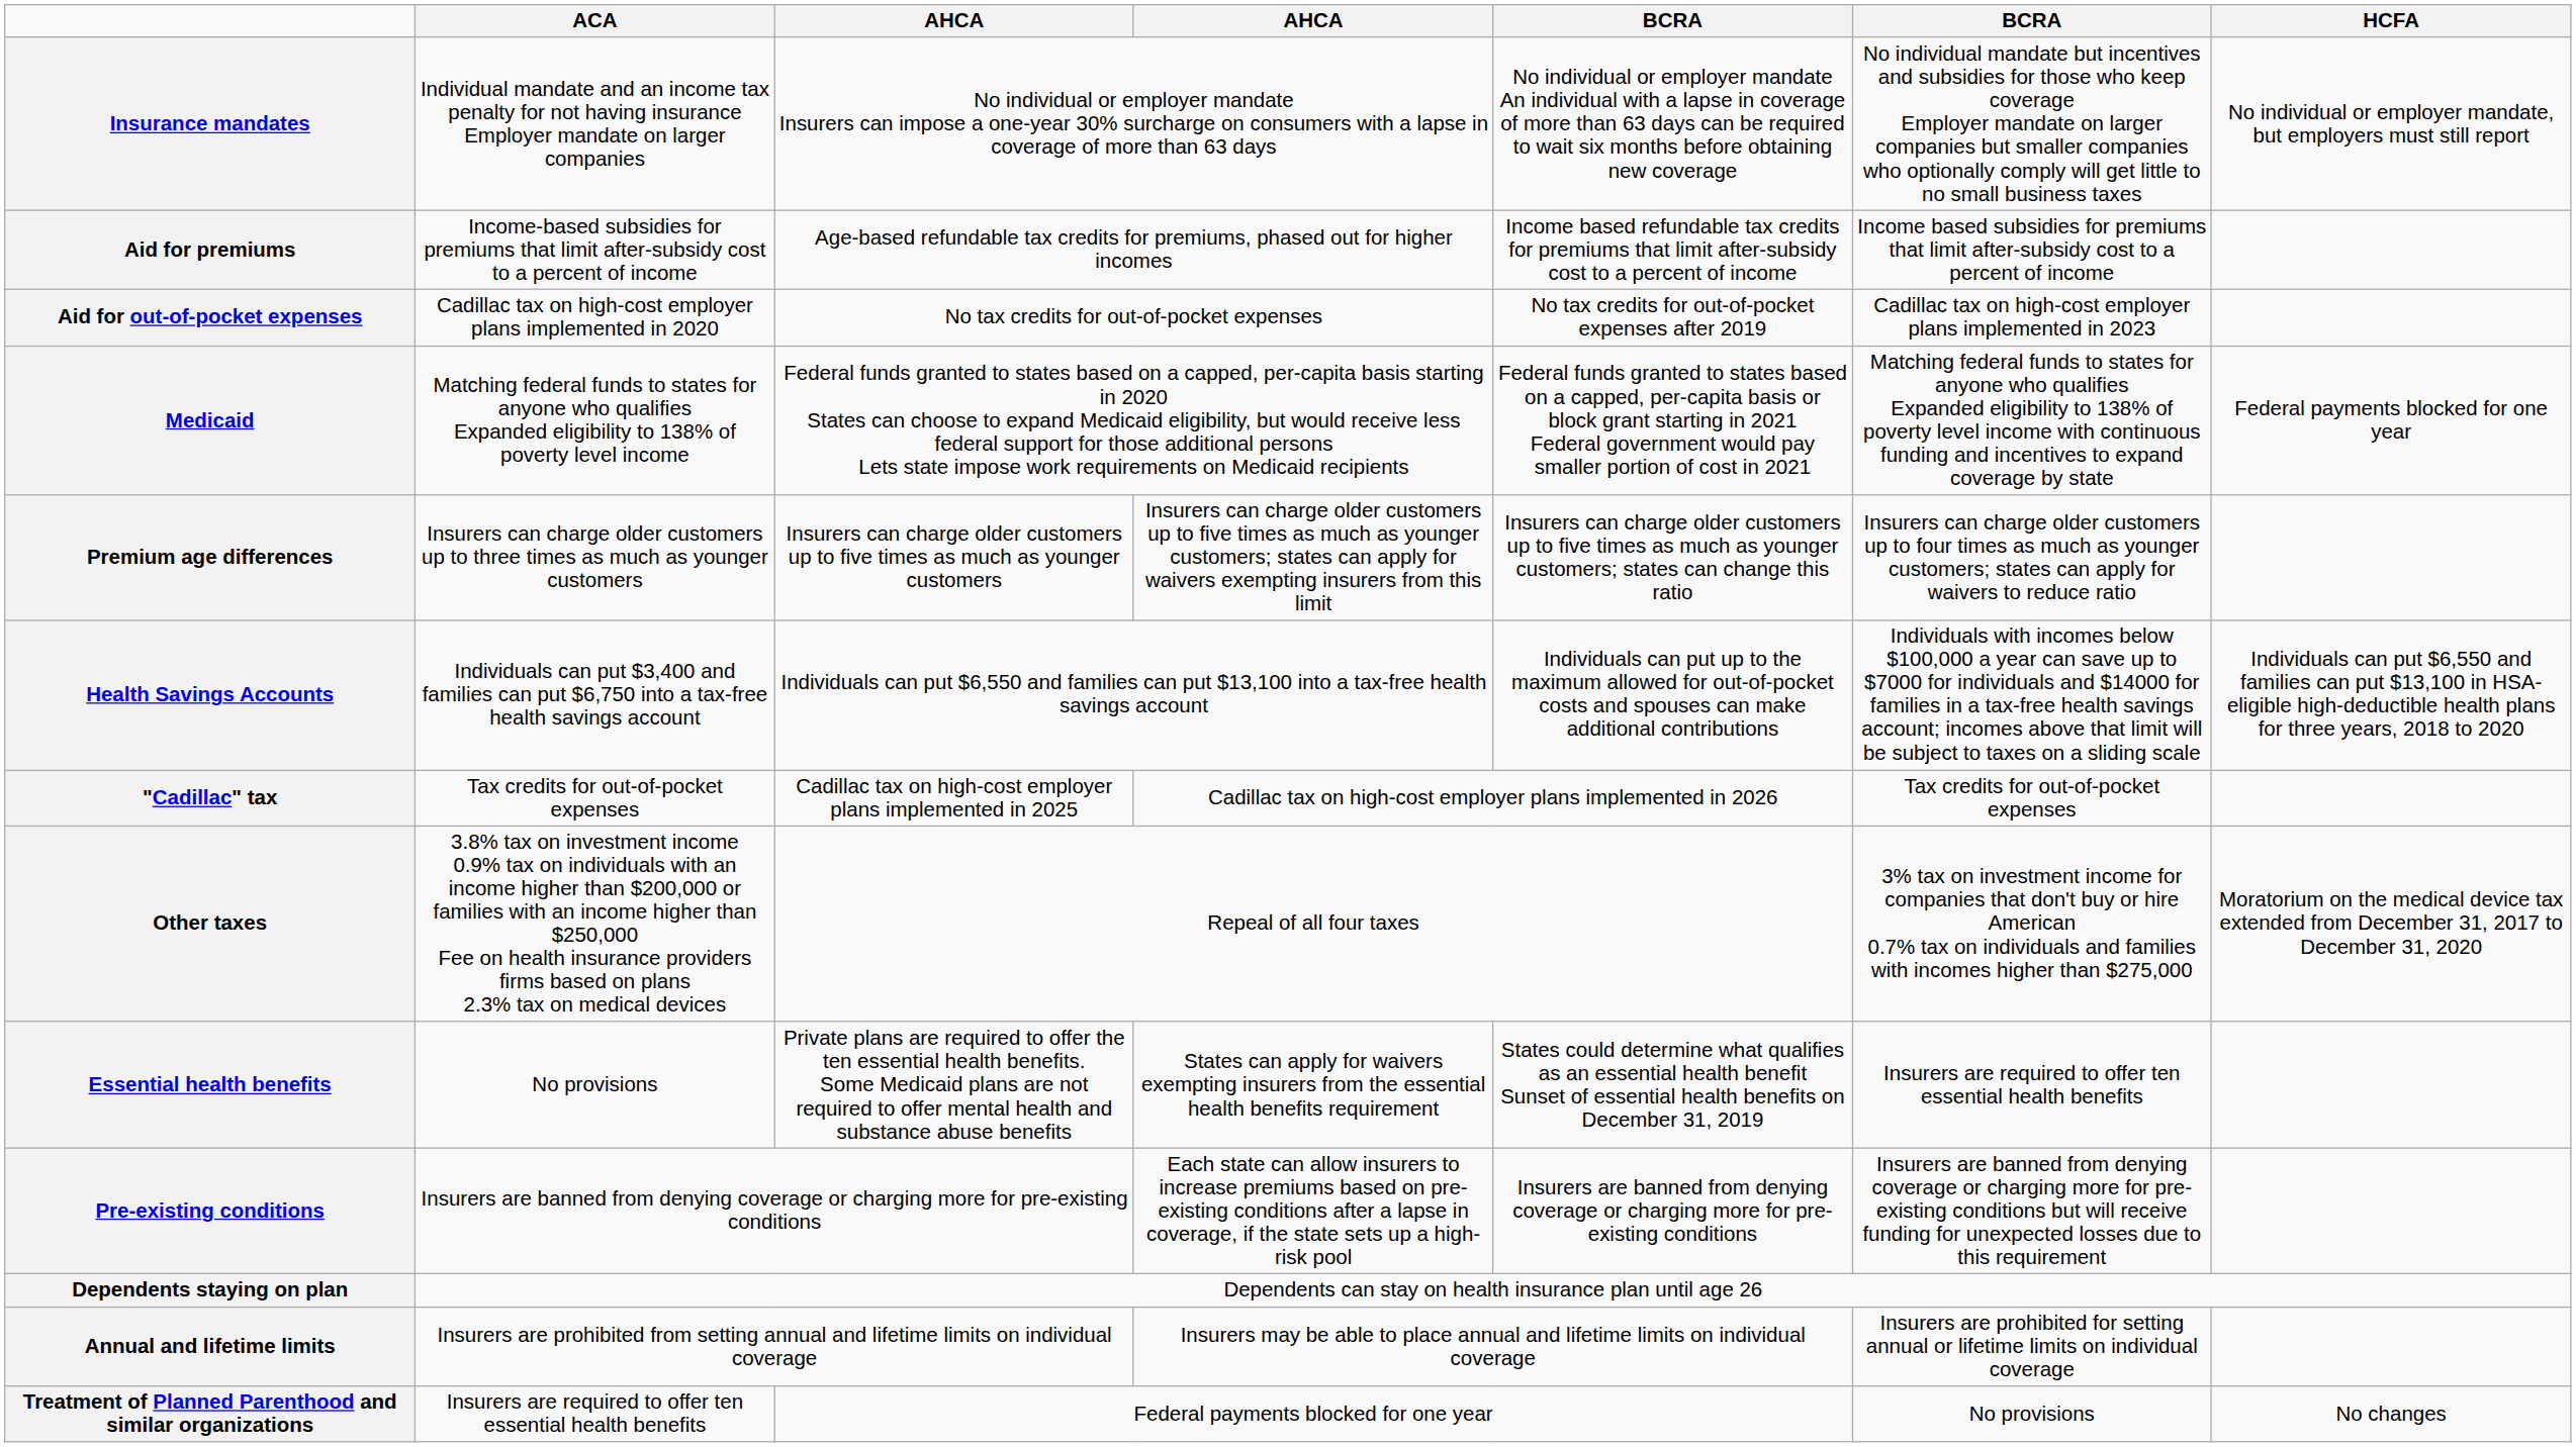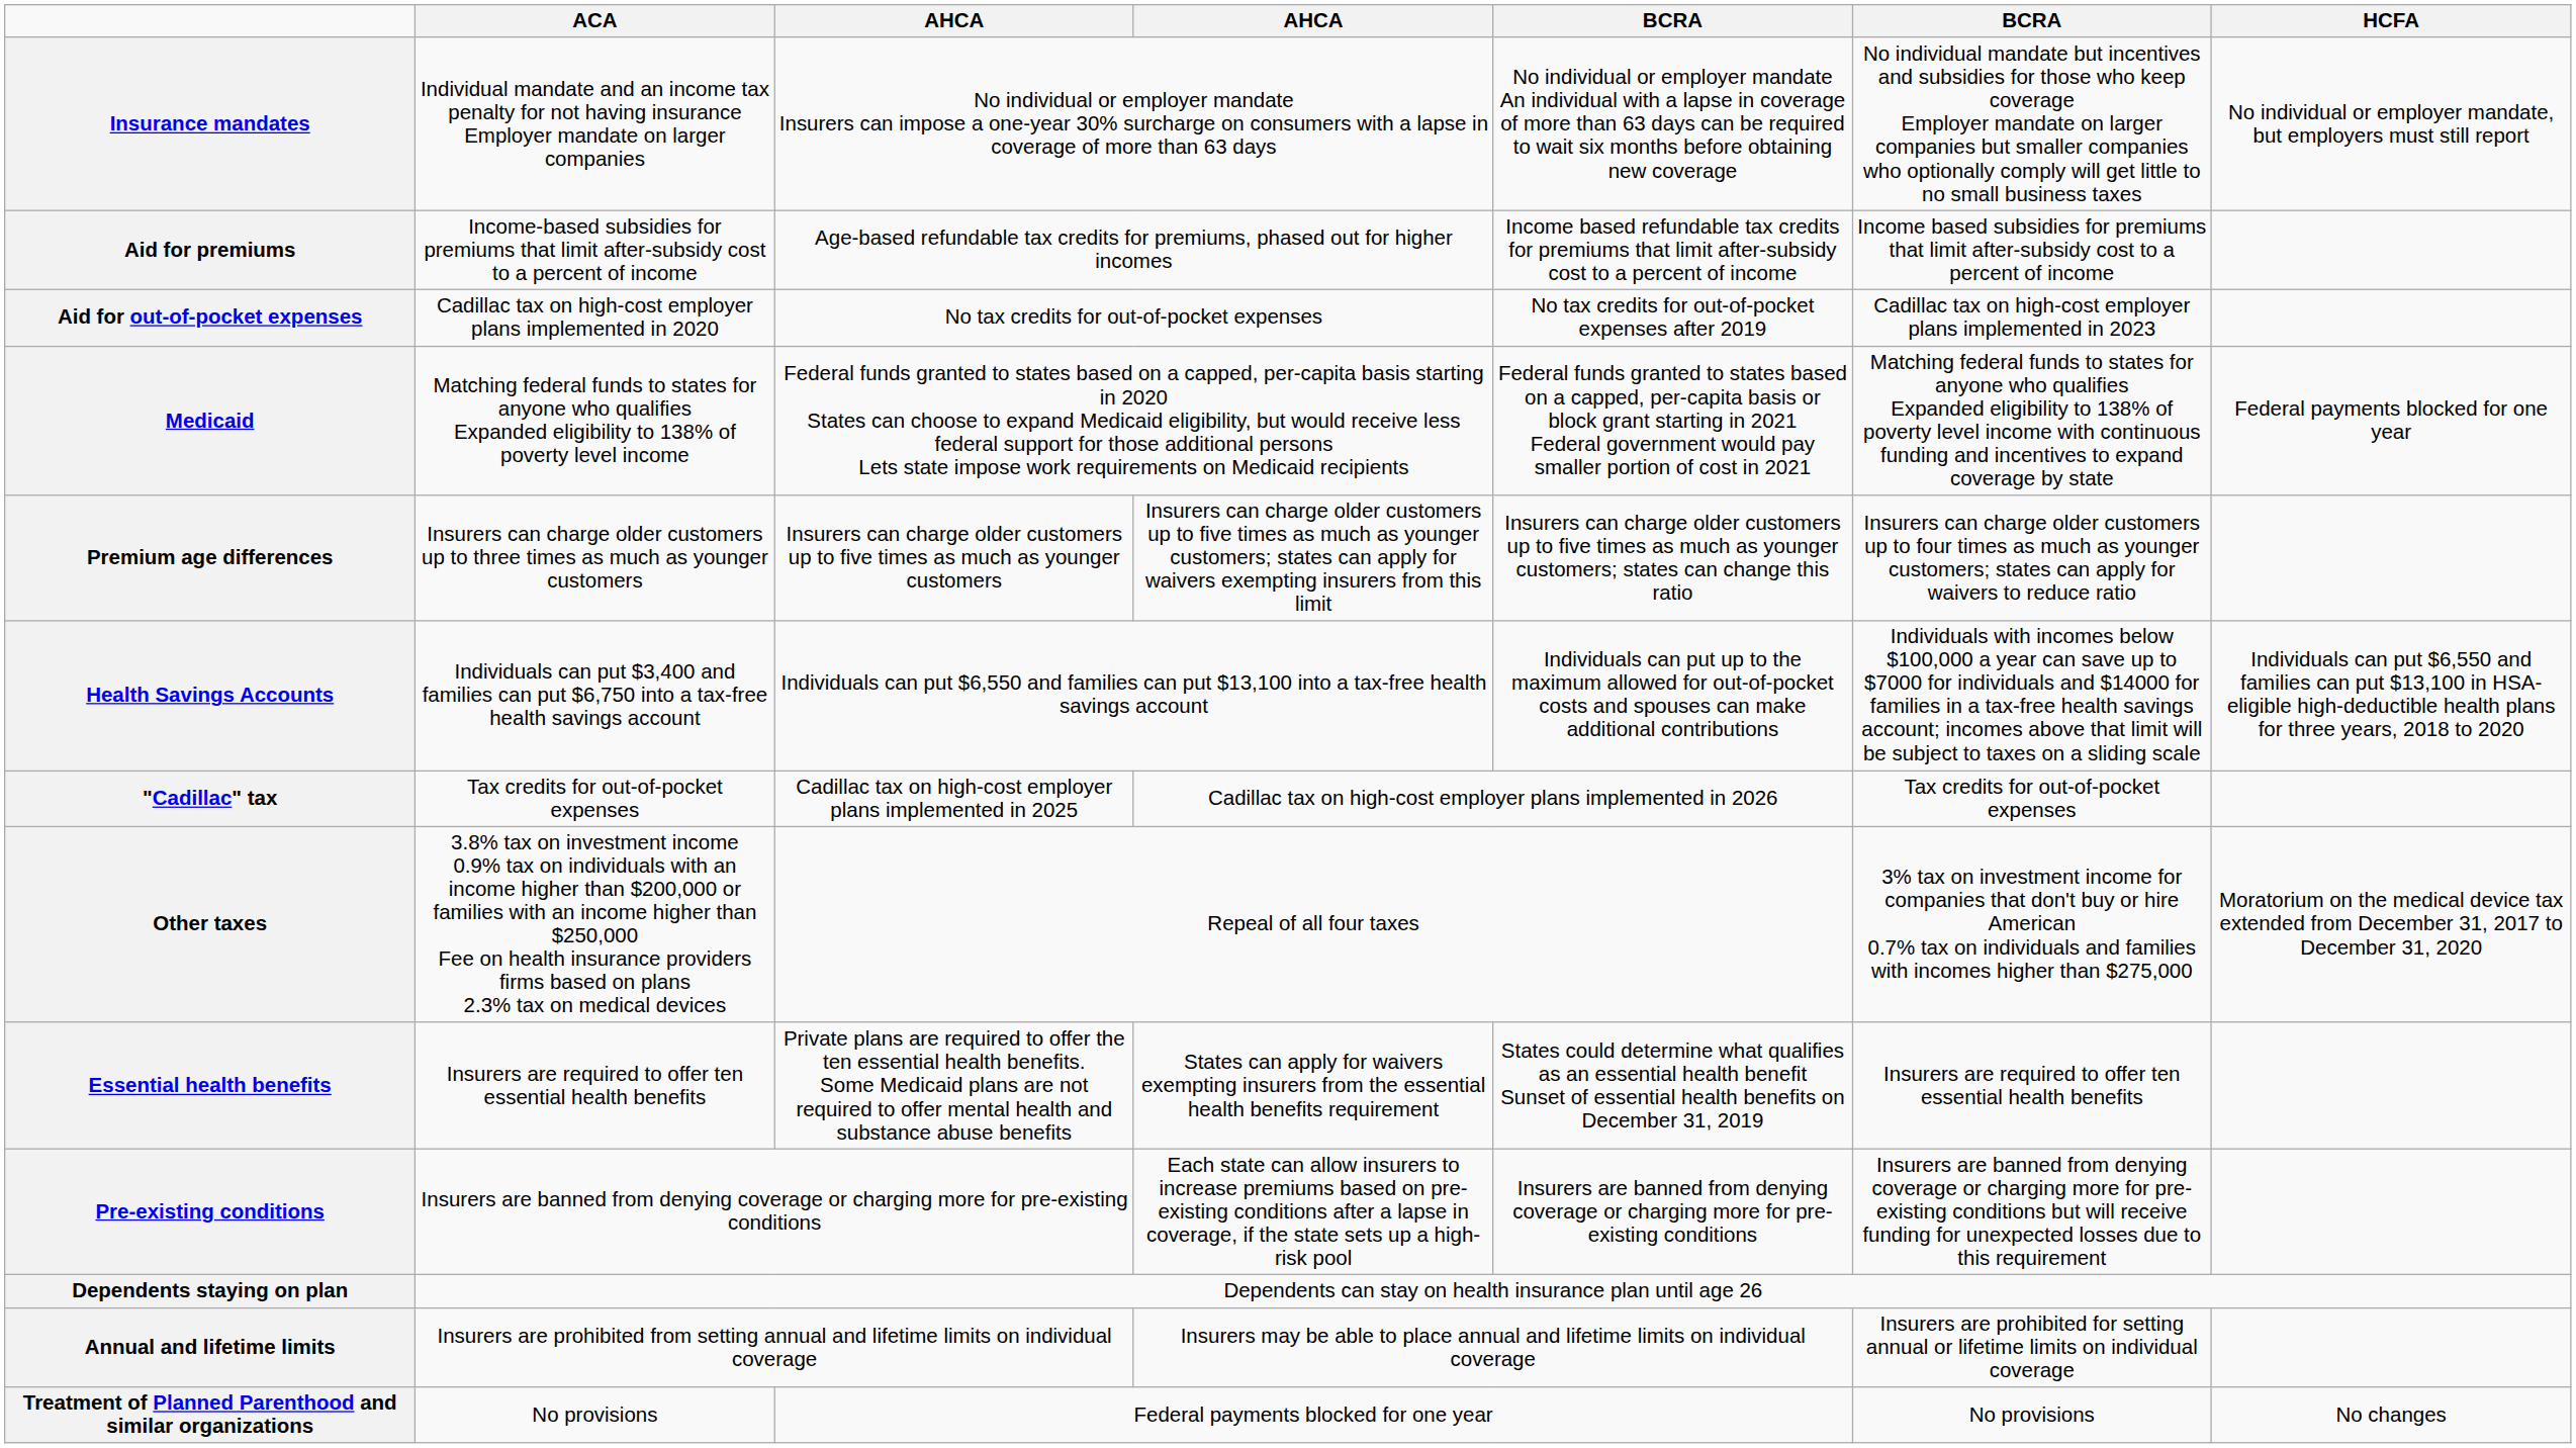 <table class="wikitable" style="text-align:center; width:100%;">
 <tr>
 <td style="width: 16%;"></td>
 <th scope="col" style="width: 14%;">ACA</th>
 <th scope="col" style="width: 14%;">AHCA </th>
 <th scope="col" style="width: 14%;">AHCA </th>
 <th scope="col" style="width: 14%;">BCRA </th>
 <th scope="col" style="width: 14%;">BCRA </th>
 <th scope="col" style="width: 14%;">HCFA </th>
 </tr>
 <tr>
 <th scope="row"><a href='#'>Insurance mandates</a></th>
 <td>Individual mandate and an income tax penalty for not having insurance <br>Employer mandate on larger companies</td>
 <td colspan="2">No individual or employer mandate<br>Insurers can impose a one-year 30% surcharge on consumers with a lapse in coverage of more than 63 days</td>
 <td>No individual or employer mandate<br>An individual with a lapse in coverage of more than 63 days can be required to wait six months before obtaining new coverage</td>
 <td>No individual mandate but incentives and subsidies for those who keep coverage <br>Employer mandate on larger companies but smaller companies who optionally comply will get little to no small business taxes</td>
 <td>No individual or employer mandate, but employers must still report</td>
 </tr>
 <tr>
 <th scope="row">Aid for premiums</th>
 <td>Income-based subsidies for premiums that limit after-subsidy cost to a percent of income</td>
 <td colspan="2">Age-based refundable tax credits for premiums, phased out for higher incomes</td>
 <td>Income based refundable tax credits for premiums that limit after-subsidy cost to a percent of income</td>
 <td>Income based subsidies for premiums that limit after-subsidy cost to a percent of income</td>
 <td></td>
 </tr>
 <tr>
 <th scope="row">Aid for <a href='#'>out-of-pocket expenses</a></th>
 <td>Cadillac tax on high-cost employer plans implemented in 2020</td>
 <td colspan="2">No tax credits for out-of-pocket expenses</td>
 <td>No tax credits for out-of-pocket expenses after 2019</td>
 <td>Cadillac tax on high-cost employer plans implemented in 2023</td>
 <td></td>
 </tr>
 <tr>
 <th scope="row"><a href='#'>Medicaid</a></th>
 <td>Matching federal funds to states for anyone who qualifies<br> Expanded eligibility to 138% of poverty level income</td>
 <td colspan="2">Federal funds granted to states based on a capped, per-capita basis starting in 2020<br>States can choose to expand Medicaid eligibility, but would receive less federal support for those additional persons<br>Lets state impose work requirements on Medicaid recipients</td>
 <td>Federal funds granted to states based on a capped, per-capita basis or block grant starting in 2021<br>Federal government would pay smaller portion of cost in 2021</td>
 <td>Matching federal funds to states for anyone who qualifies<br> Expanded eligibility to 138% of poverty level income with continuous funding and incentives to expand coverage by state</td>
 <td>Federal payments blocked for one year</td>
 </tr>
 <tr>
 <th scope="row">Premium age differences</th>
 <td>Insurers can charge older customers up to three times as much as younger customers</td>
 <td>Insurers can charge older customers up to five times as much as younger customers</td>
 <td>Insurers can charge older customers up to five times as much as younger customers; states can apply for waivers exempting insurers from this limit</td>
 <td>Insurers can charge older customers up to five times as much as younger customers; states can change this ratio</td>
 <td>Insurers can charge older customers up to four times as much as younger customers; states can apply for waivers to reduce ratio</td>
 <td></td>
 </tr>
 <tr>
 <th scope="row"><a href='#'>Health Savings Accounts</a></th>
 <td>Individuals can put $3,400 and families can put $6,750 into a tax-free health savings account</td>
 <td colspan="2">Individuals can put $6,550 and families can put $13,100 into a tax-free health savings account</td>
 <td>Individuals can put up to the maximum allowed for out-of-pocket costs and spouses can make additional contributions</td>
 <td>Individuals with incomes below $100,000 a year can save up to $7000 for individuals and $14000 for families in a tax-free health savings account; incomes above that limit will be subject to taxes on a sliding scale</td>
 <td>Individuals can put $6,550 and families can put $13,100 in HSA-eligible high-deductible health plans for three years, 2018 to 2020</td>
 </tr>
 <tr>
 <th scope="row">"<a href='#'>Cadillac</a>" tax</th>
 <td>Tax credits for out-of-pocket expenses<br></td>
 <td>Cadillac tax on high-cost employer plans implemented in 2025</td>
 <td colspan="2">Cadillac tax on high-cost employer plans implemented in 2026</td>
 <td>Tax credits for out-of-pocket expenses<br></td>
 <td></td>
 </tr>
 <tr>
 <th scope="row">Other taxes</th>
 <td>3.8% tax on investment income<br>0.9% tax on individuals with an income higher than $200,000 or families with an income higher than $250,000<br>Fee on health insurance providers firms based on plans<br>2.3% tax on medical devices</td>
 <td colspan="3">Repeal of all four taxes</td>
 <td>3% tax on investment income for companies that don't buy or hire American<br>0.7% tax on individuals and families with incomes higher than $275,000</td>
 <td>Moratorium on the medical device tax extended from December 31, 2017 to December 31, 2020</td>
 </tr>
 <tr>
 <th scope="row"><a href='#'>Essential health benefits</a></th>
-<td>No provisions</td>
+<td>Insurers are required to offer ten essential health benefits</td>
 <td>Private plans are required to offer the ten essential health benefits.<br>Some Medicaid plans are not required to offer mental health and substance abuse benefits</td>
 <td>States can apply for waivers exempting insurers from the essential health benefits requirement</td>
 <td>States could determine what qualifies as an essential health benefit<br>Sunset of essential health benefits on December 31, 2019</td>
 <td>Insurers are required to offer ten essential health benefits</td>
 <td></td>
 </tr>
 <tr>
 <th scope="row"><a href='#'>Pre-existing conditions</a></th>
 <td colspan="2">Insurers are banned from denying coverage or charging more for pre-existing conditions</td>
 <td>Each state can allow insurers to increase premiums based on pre-existing conditions after a lapse in coverage, if the state sets up a high-risk pool</td>
 <td>Insurers are banned from denying coverage or charging more for pre-existing conditions</td>
 <td>Insurers are banned from denying coverage or charging more for pre-existing conditions but will receive funding for unexpected losses due to this requirement</td>
 <td></td>
 </tr>
 <tr>
 <th scope="row">Dependents staying on plan</th>
 <td colspan="6">Dependents can stay on health insurance plan until age 26</td>
 </tr>
 <tr>
 <th scope="row">Annual and lifetime limits</th>
 <td colspan=2>Insurers are prohibited from setting annual and lifetime limits on individual coverage</td>
 <td colspan="2">Insurers may be able to place annual and lifetime limits on individual coverage</td>
 <td>Insurers are prohibited for setting annual or lifetime limits on individual coverage</td>
 <td></td>
 </tr>
 <tr>
 <th scope="row">Treatment of <a href='#'>Planned Parenthood</a> and similar organizations</th>
-<td>Insurers are required to offer ten essential health benefits</td>
+<td>No provisions</td>
 <td colspan="3">Federal payments blocked for one year</td>
 <td>No provisions</td>
 <td>No changes</td>
 </tr>
 </table>
